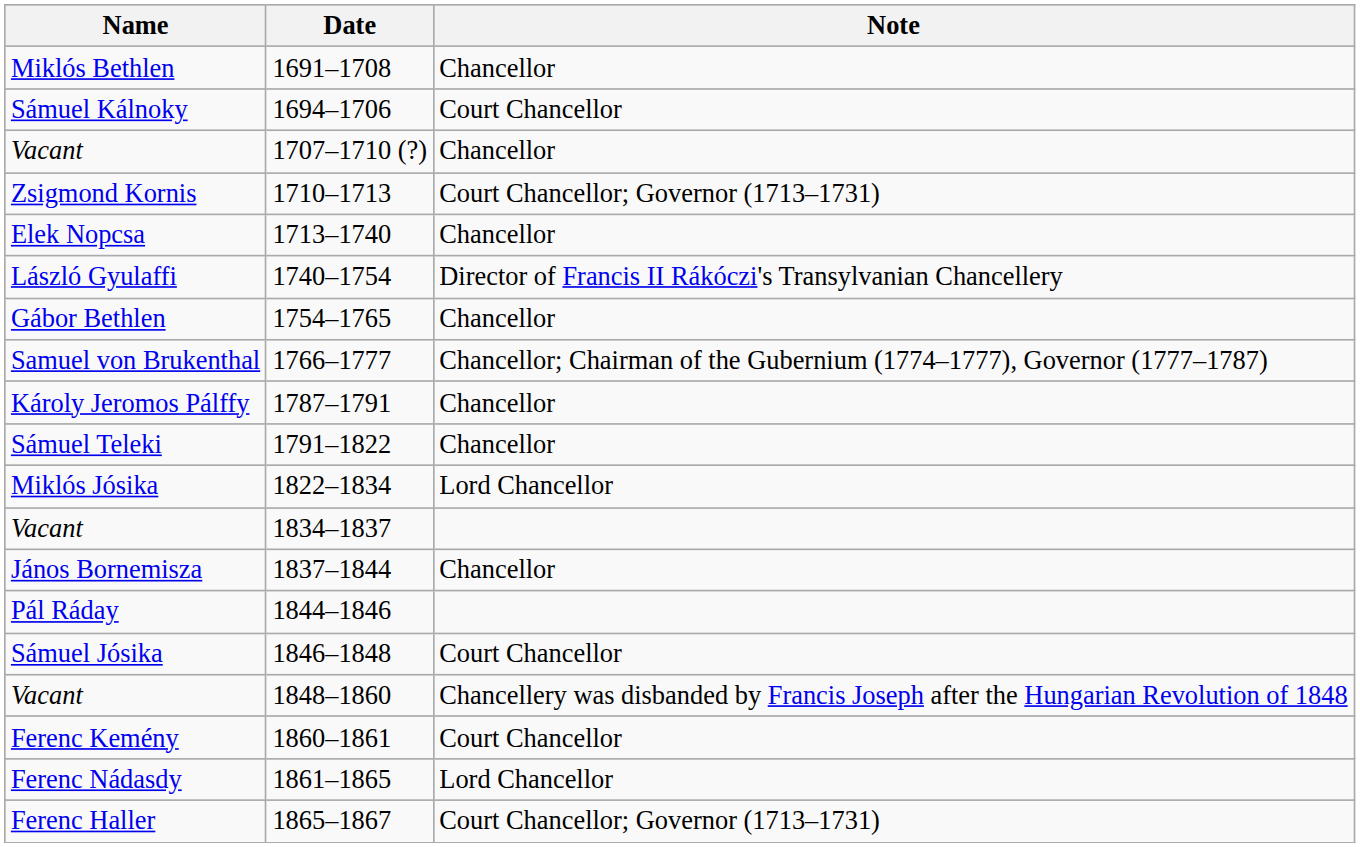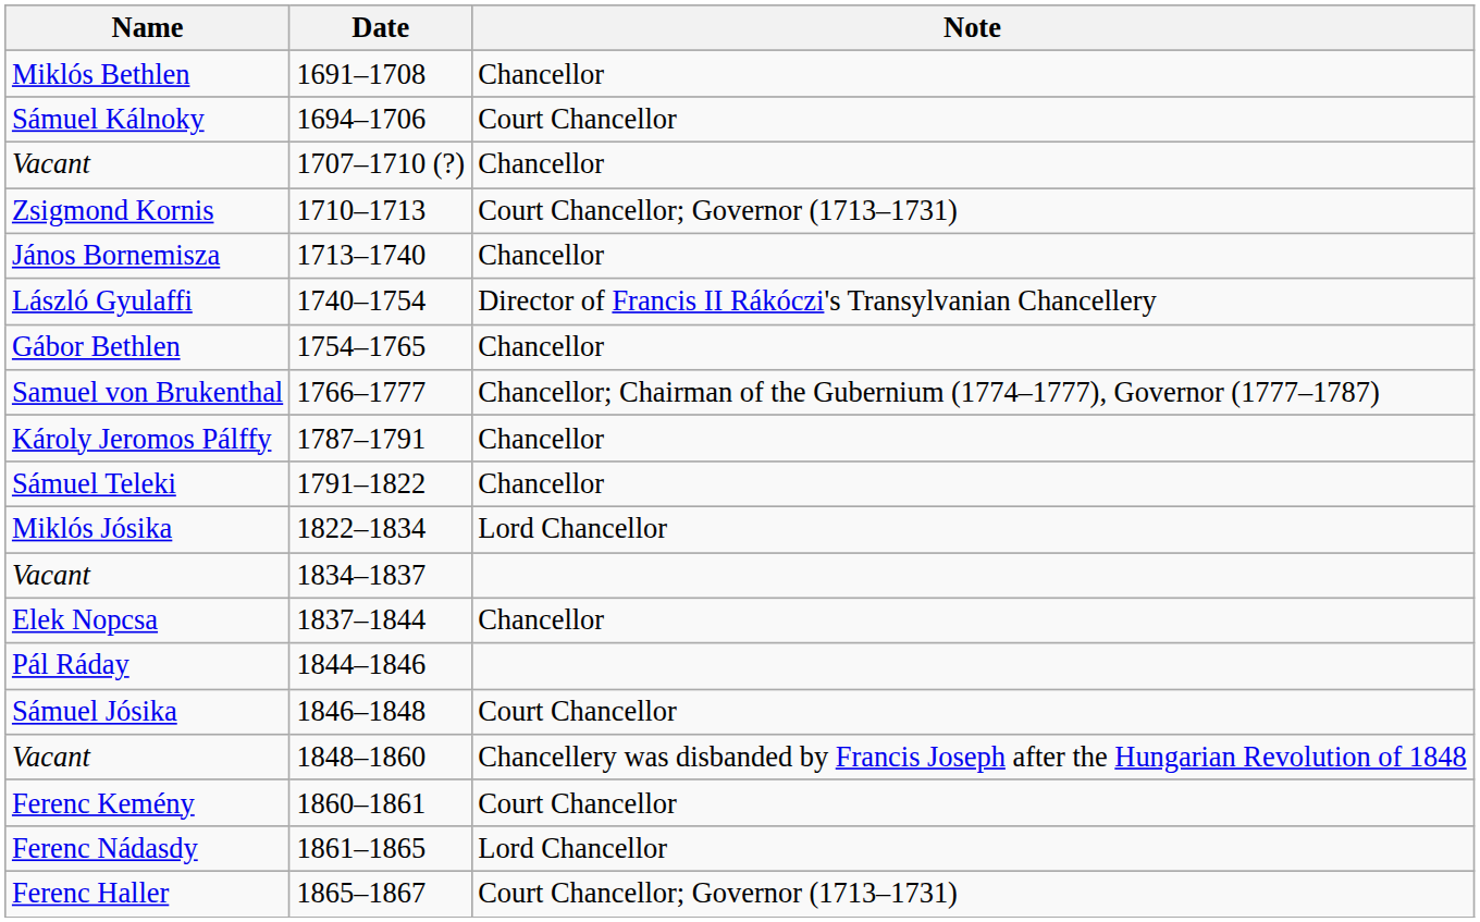 <table class="wikitable">
 <tr>
 <th>Name</th>
 <th>Date</th>
 <th>Note</th>
 </tr>
 <tr>
 <td><a href='#'>Miklós Bethlen</a></td>
 <td>1691–1708</td>
 <td>Chancellor</td>
 </tr>
 <tr>
 <td><a href='#'>Sámuel Kálnoky</a></td>
 <td>1694–1706</td>
 <td>Court Chancellor</td>
 </tr>
 <tr>
 <td><em>Vacant</em></td>
 <td>1707–1710 (?)</td>
 <td>Chancellor</td>
 </tr>
 <tr>
 <td><a href='#'>Zsigmond Kornis</a></td>
 <td>1710–1713</td>
 <td>Court Chancellor; Governor (1713–1731)</td>
 </tr>
 <tr>
-<td><a href='#'>Elek Nopcsa</a></td>
+<td><a href='#'>János Bornemisza</a></td>
 <td>1713–1740</td>
 <td>Chancellor</td>
 </tr>
 <tr>
 <td><a href='#'>László Gyulaffi</a></td>
 <td>1740–1754</td>
 <td>Director of <a href='#'>Francis II Rákóczi</a>'s Transylvanian Chancellery</td>
 </tr>
 <tr>
 <td><a href='#'>Gábor Bethlen</a></td>
 <td>1754–1765</td>
 <td>Chancellor</td>
 </tr>
 <tr>
 <td><a href='#'>Samuel von Brukenthal</a></td>
 <td>1766–1777</td>
 <td>Chancellor; Chairman of the Gubernium (1774–1777), Governor (1777–1787)</td>
 </tr>
 <tr>
 <td><a href='#'>Károly Jeromos Pálffy</a></td>
 <td>1787–1791</td>
 <td>Chancellor</td>
 </tr>
 <tr>
 <td><a href='#'>Sámuel Teleki</a></td>
 <td>1791–1822</td>
 <td>Chancellor</td>
 </tr>
 <tr>
 <td><a href='#'>Miklós Jósika</a></td>
 <td>1822–1834</td>
 <td>Lord Chancellor</td>
 </tr>
 <tr>
 <td><em>Vacant</em></td>
 <td>1834–1837</td>
 <td></td>
 </tr>
 <tr>
-<td><a href='#'>János Bornemisza</a></td>
+<td><a href='#'>Elek Nopcsa</a></td>
 <td>1837–1844</td>
 <td>Chancellor</td>
 </tr>
 <tr>
 <td><a href='#'>Pál Ráday</a></td>
 <td>1844–1846</td>
 <td></td>
 </tr>
 <tr>
 <td><a href='#'>Sámuel Jósika</a></td>
 <td>1846–1848</td>
 <td>Court Chancellor</td>
 </tr>
 <tr>
 <td><em>Vacant</em></td>
 <td>1848–1860</td>
 <td>Chancellery was disbanded by <a href='#'>Francis Joseph</a> after the <a href='#'>Hungarian Revolution of 1848</a></td>
 </tr>
 <tr>
 <td><a href='#'>Ferenc Kemény</a></td>
 <td>1860–1861</td>
 <td>Court Chancellor</td>
 </tr>
 <tr>
 <td><a href='#'>Ferenc Nádasdy</a></td>
 <td>1861–1865</td>
 <td>Lord Chancellor</td>
 </tr>
 <tr>
 <td><a href='#'>Ferenc Haller</a></td>
 <td>1865–1867</td>
 <td>Court Chancellor; Governor (1713–1731)</td>
 </tr>
 <tr>
 </tr>
 </table>
